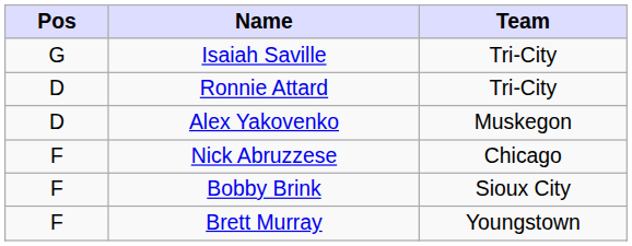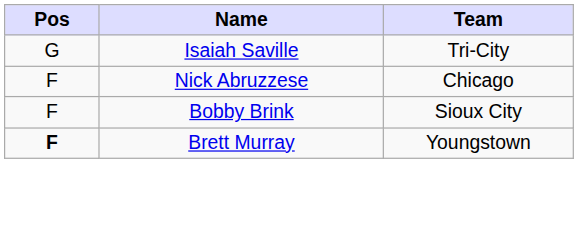 <table class="wikitable" style="text-align:center">
 <tr>
 <th style="background:#ddf; width:10%;">Pos</th>
 <th style="background:#ddf; width:30%;">Name</th>
 <th style="background:#ddf; width:20%;">Team</th>
 </tr>
 <tr>
 <td>G</td>
 <td><a href='#'>Isaiah Saville</a></td>
 <td>Tri-City</td>
 </tr>
 <tr>
-<td>D</td>
-<td><a href='#'>Ronnie Attard</a></td>
-<td>Tri-City</td>
-</tr>
-<tr>
-<td>D</td>
-<td><a href='#'>Alex Yakovenko</a></td>
-<td>Muskegon</td>
-</tr>
-<tr>
 <td>F</td>
 <td><a href='#'>Nick Abruzzese</a></td>
 <td>Chicago</td>
 </tr>
 <tr>
 <td>F</td>
 <td><a href='#'>Bobby Brink</a></td>
 <td>Sioux City</td>
 </tr>
 <tr>
-<td>F</td>
+<td><strong>F</strong></td>
 <td><a href='#'>Brett Murray</a></td>
 <td>Youngstown</td>
 </tr>
 </table>
